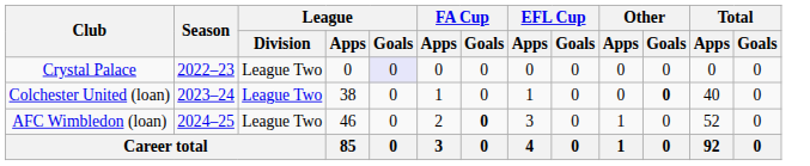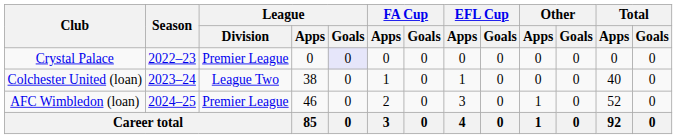 <table class="wikitable" style="text-align: center;">
 <tr>
 <th rowspan="2">Club</th>
 <th rowspan="2">Season</th>
 <th colspan="3">League</th>
 <th colspan="2"><a href='#'>FA Cup</a></th>
 <th colspan="2"><a href='#'>EFL Cup</a></th>
 <th colspan="2">Other</th>
 <th colspan="2">Total</th>
 </tr>
 <tr>
 <th>Division</th>
 <th>Apps</th>
 <th>Goals</th>
 <th>Apps</th>
 <th>Goals</th>
 <th>Apps</th>
 <th>Goals</th>
 <th>Apps</th>
 <th>Goals</th>
 <th>Apps</th>
 <th>Goals</th>
 </tr>
 <tr>
 <td><a href='#'>Crystal Palace</a></td>
 <td><a href='#'>2022–23</a></td>
-<td>League Two</td>
+<td><a href='#'>Premier League</a></td>
 <td>0</td>
 <td style="background: lavender;">0</td>
 <td>0</td>
 <td>0</td>
 <td>0</td>
 <td>0</td>
 <td>0</td>
 <td>0</td>
 <td>0</td>
 <td>0</td>
 </tr>
 <tr>
 <td><a href='#'>Colchester United</a> (loan)</td>
 <td><a href='#'>2023–24</a></td>
 <td><a href='#'>League Two</a></td>
 <td>38</td>
 <td>0</td>
 <td>1</td>
 <td>0</td>
 <td>1</td>
 <td>0</td>
 <td>0</td>
-<td><strong>0</strong></td>
+<td>0</td>
 <td>40</td>
 <td>0</td>
 </tr>
 <tr>
 <td><a href='#'>AFC Wimbledon</a> (loan)</td>
 <td><a href='#'>2024–25</a></td>
-<td>League Two</td>
+<td><a href='#'>Premier League</a></td>
 <td>46</td>
 <td>0</td>
 <td>2</td>
-<td><strong>0</strong></td>
+<td>0</td>
 <td>3</td>
 <td>0</td>
 <td>1</td>
 <td>0</td>
 <td>52</td>
 <td>0</td>
 </tr>
 <tr>
 <th colspan="3">Career total</th>
 <th>85</th>
 <th>0</th>
 <th>3</th>
 <th>0</th>
 <th>4</th>
 <th>0</th>
 <th>1</th>
 <th>0</th>
 <th>92</th>
 <th>0</th>
 </tr>
 </table>
